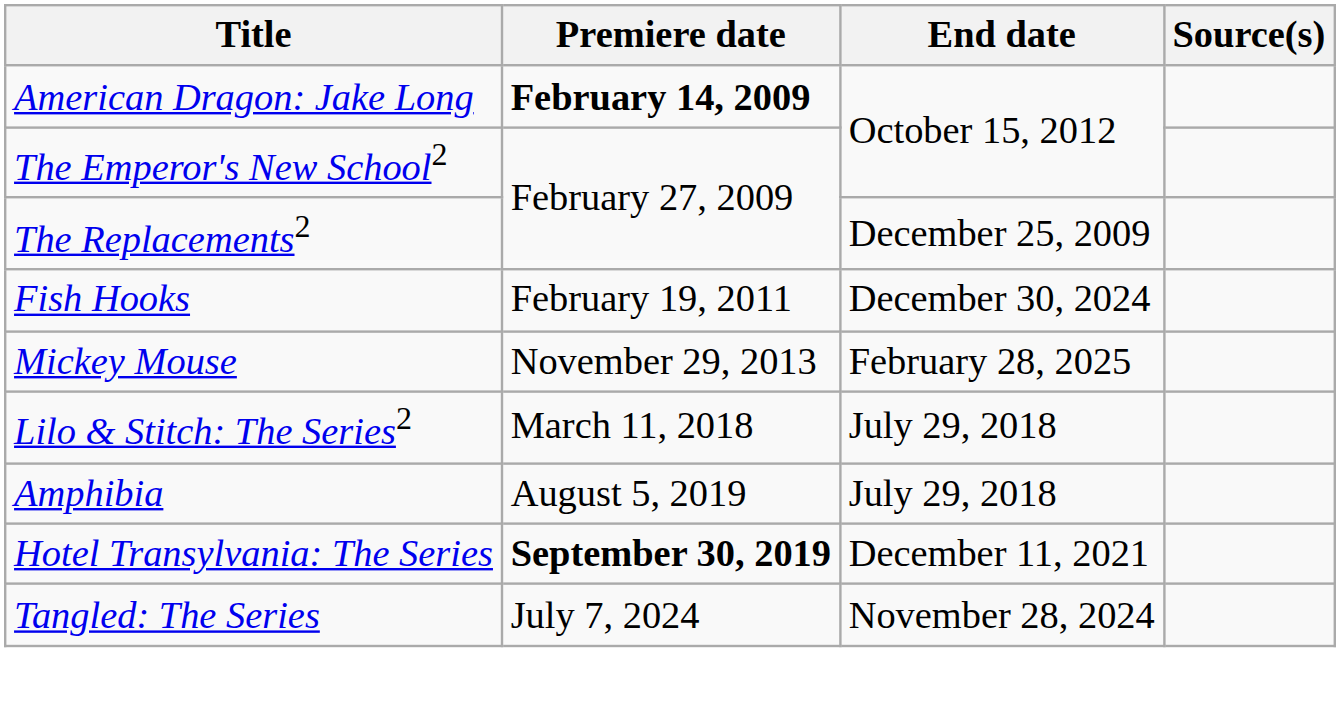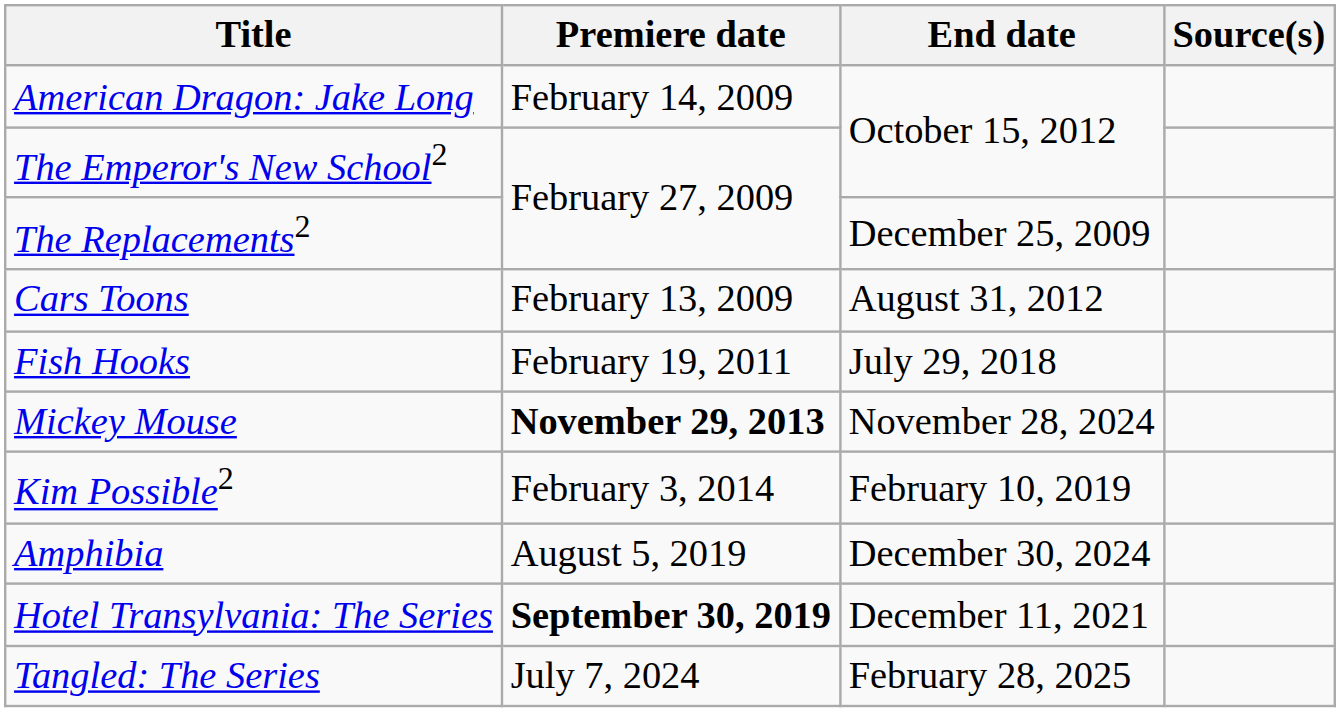 <table class="wikitable sortable">
 <tr>
 <th>Title</th>
 <th>Premiere date</th>
 <th>End date</th>
 <th>Source(s)</th>
 </tr>
 <tr>
 <td><em><a href='#'>American Dragon: Jake Long</a></em></td>
-<td><strong>February 14, 2009</strong></td>
+<td>February 14, 2009</td>
 <td rowspan=2>October 15, 2012</td>
 <td></td>
 </tr>
 <tr>
 <td><em><a href='#'>The Emperor's New School</a></em><sup>2</sup></td>
 <td rowspan=2>February 27, 2009</td>
 <td></td>
 </tr>
 <tr>
 <td><em><a href='#'>The Replacements</a></em><sup>2</sup></td>
 <td>December 25, 2009</td>
 <td></td>
 </tr>
 <tr>
+<td><em><a href='#'>Cars Toons</a></em></td>
+<td>February 13, 2009</td>
+<td>August 31, 2012</td>
+<td></td>
+</tr>
+<tr>
 <td><em><a href='#'>Fish Hooks</a></em></td>
 <td>February 19, 2011</td>
-<td>December 30, 2024</td>
+<td>July 29, 2018</td>
 <td></td>
 </tr>
 <tr>
 <td><em><a href='#'>Mickey Mouse</a></em></td>
-<td>November 29, 2013</td>
-<td>February 28, 2025</td>
+<td><strong>November 29, 2013</strong></td>
+<td>November 28, 2024</td>
 <td></td>
 </tr>
 <tr>
-<td><em><a href='#'>Lilo & Stitch: The Series</a></em><sup>2</sup></td>
-<td>March 11, 2018</td>
-<td>July 29, 2018</td>
+<td><em><a href='#'>Kim Possible</a></em><sup>2</sup></td>
+<td>February 3, 2014</td>
+<td>February 10, 2019</td>
 <td></td>
 </tr>
 <tr>
 <td><em><a href='#'>Amphibia</a></em></td>
 <td>August 5, 2019</td>
-<td>July 29, 2018</td>
+<td>December 30, 2024</td>
 <td></td>
 </tr>
 <tr>
 <td><em><a href='#'>Hotel Transylvania: The Series</a></em></td>
 <td><strong>September 30, 2019</strong></td>
 <td>December 11, 2021</td>
 <td></td>
 </tr>
 <tr>
 <td><em><a href='#'>Tangled: The Series</a></em></td>
 <td>July 7, 2024</td>
-<td>November 28, 2024</td>
+<td>February 28, 2025</td>
 <td></td>
 </tr>
 </table>
